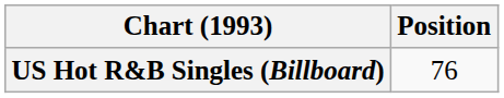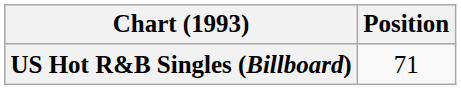 <table class="wikitable plainrowheaders" style="text-align:center">
 <tr>
 <th scope="col">Chart (1993)</th>
 <th scope="col">Position</th>
 </tr>
 <tr>
 <th scope="row">US Hot R&B Singles (<em>Billboard</em>)</th>
-<td>76</td>
+<td>71</td>
 </tr>
 </table>
